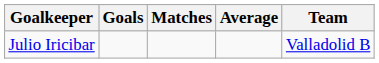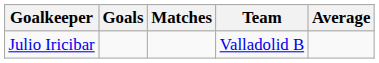 <table class="wikitable sortable" class="wikitable">
 <tr style="background:#ccc; text-align:center;">
 <th>Goalkeeper</th>
 <th>Goals</th>
 <th>Matches</th>
+<th>Team</th>
 <th>Average</th>
-<th>Team</th>
 </tr>
 <tr>
 <td> <a href='#'>Julio Iricibar</a></td>
 <td></td>
 <td></td>
+<td><a href='#'>Valladolid B</a></td>
 <td></td>
-<td><a href='#'>Valladolid B</a></td>
 </tr>
 </table>
